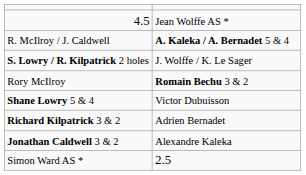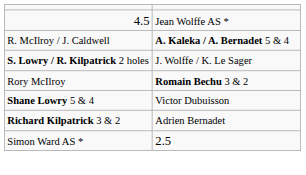 <table class="wikitable">
 <tr>
 <td align="center" width="180"></td>
 <td align="center" width="180"></td>
 </tr>
 <tr>
 <td align="right">4.5</td>
 <td><small>Jean Wolffe AS *</small></td>
 </tr>
 <tr>
 <td><small>R. McIlroy / J. Caldwell</small></td>
 <td><small><strong>A. Kaleka / A. Bernadet</strong> 5 & 4</small></td>
 </tr>
 <tr>
 <td><small><strong>S. Lowry / R. Kilpatrick</strong> 2 holes</small></td>
 <td><small>J. Wolffe / K. Le Sager</small></td>
 </tr>
 <tr>
 <td><small>Rory McIlroy</small></td>
 <td><small><strong>Romain Bechu</strong> 3 & 2</small></td>
 </tr>
 <tr>
 <td><small><strong>Shane Lowry</strong> 5 & 4</small></td>
 <td><small>Victor Dubuisson</small></td>
 </tr>
 <tr>
 <td><small><strong>Richard Kilpatrick</strong> 3 & 2</small></td>
 <td><small>Adrien Bernadet</small></td>
 </tr>
 <tr>
-<td><small><strong>Jonathan Caldwell</strong> 3 & 2</small></td>
-<td><small>Alexandre Kaleka</small></td>
-</tr>
-<tr>
 <td><small>Simon Ward AS *</small></td>
 <td>2.5</td>
 </tr>
 </table>
